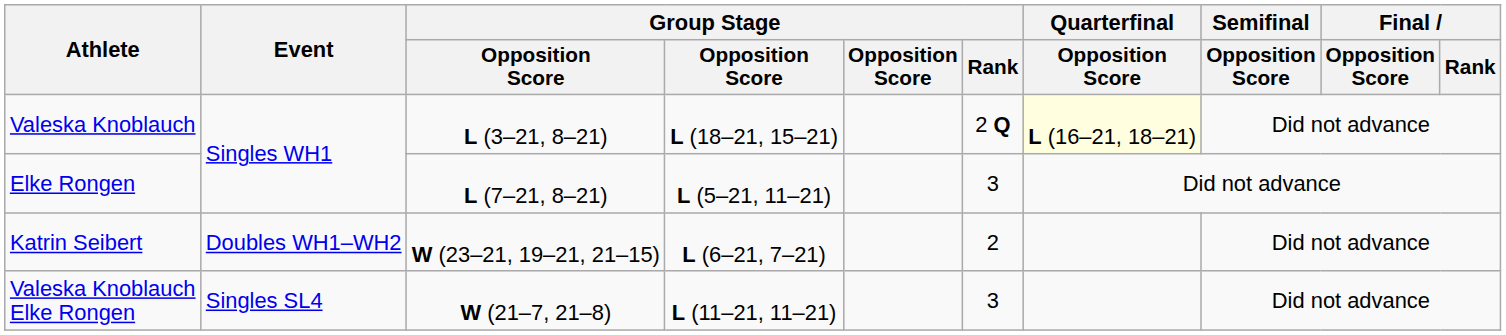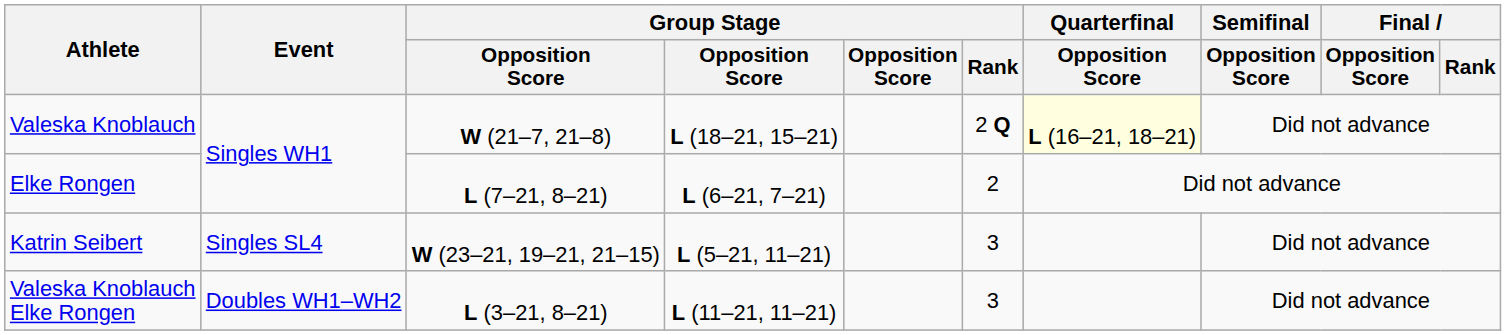 <table class="wikitable" style="font-size:90%; text-align:center">
 <tr>
 <th rowspan="2">Athlete</th>
 <th rowspan="2">Event</th>
 <th colspan="4">Group Stage</th>
 <th>Quarterfinal</th>
 <th>Semifinal</th>
 <th colspan="2">Final / </th>
 </tr>
 <tr style="font-size:95%">
 <th>Opposition<br>Score</th>
 <th>Opposition<br>Score</th>
 <th>Opposition<br>Score</th>
 <th>Rank</th>
 <th>Opposition<br>Score</th>
 <th>Opposition<br>Score</th>
 <th>Opposition<br>Score</th>
 <th>Rank</th>
 </tr>
 <tr>
 <td align="left"><a href='#'>Valeska Knoblauch</a></td>
 <td align="left" rowspan="2"><a href='#'>Singles WH1</a></td>
-<td><br><strong>L</strong> (3–21, 8–21)</td>
+<td><br><strong>W</strong> (21–7, 21–8)</td>
 <td><br><strong>L</strong> (18–21, 15–21)</td>
 <td></td>
 <td>2 <strong>Q</strong></td>
 <td style="background: lightyellow;"><br><strong>L</strong> (16–21, 18–21)</td>
 <td colspan="3">Did not advance</td>
 </tr>
 <tr>
 <td align="left"><a href='#'>Elke Rongen</a></td>
 <td><br><strong>L</strong> (7–21, 8–21)</td>
-<td><br><strong>L</strong> (5–21, 11–21)</td>
+<td><br><strong>L</strong> (6–21, 7–21)</td>
 <td></td>
-<td>3</td>
+<td>2</td>
 <td colspan="4">Did not advance</td>
 </tr>
 <tr>
 <td align="left"><a href='#'>Katrin Seibert</a></td>
-<td align="left"><a href='#'>Doubles WH1–WH2</a></td>
+<td align="left"><a href='#'>Singles SL4</a></td>
 <td><br><strong>W</strong> (23–21, 19–21, 21–15)</td>
-<td><br><strong>L</strong> (6–21, 7–21)</td>
+<td><br><strong>L</strong> (5–21, 11–21)</td>
 <td></td>
-<td>2</td>
+<td>3</td>
 <td></td>
 <td colspan="3">Did not advance</td>
 </tr>
 <tr>
 <td align="left"><a href='#'>Valeska Knoblauch</a><br><a href='#'>Elke Rongen</a></td>
-<td align="left"><a href='#'>Singles SL4</a></td>
-<td><br><strong>W</strong> (21–7, 21–8)</td>
+<td align="left"><a href='#'>Doubles WH1–WH2</a></td>
+<td><br><strong>L</strong> (3–21, 8–21)</td>
 <td><br><strong>L</strong> (11–21, 11–21)</td>
 <td></td>
 <td>3</td>
 <td></td>
 <td colspan="3">Did not advance</td>
 </tr>
 </table>
